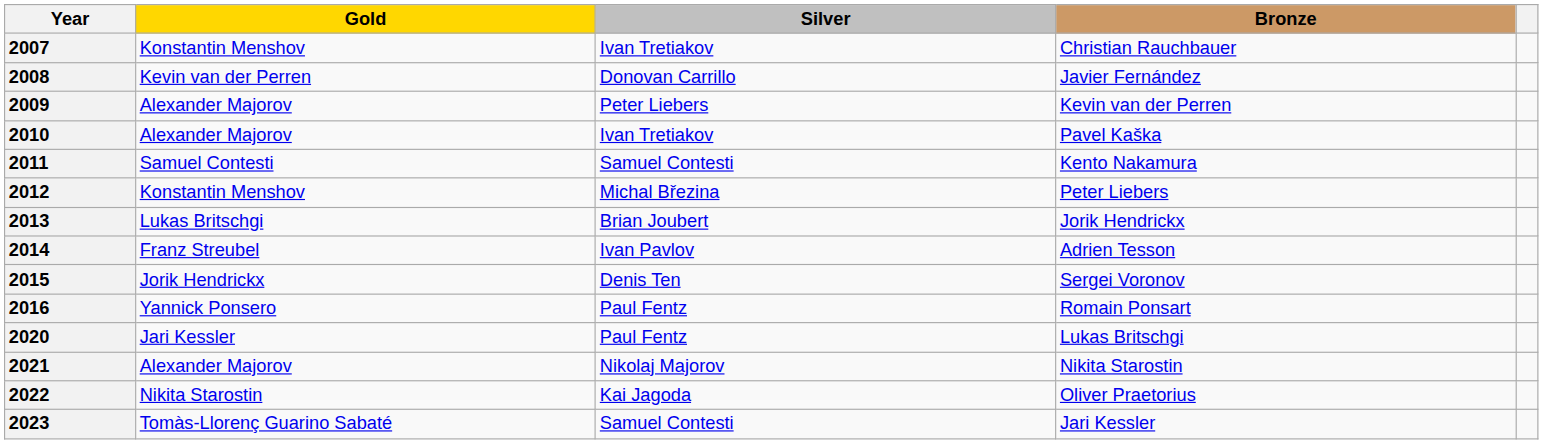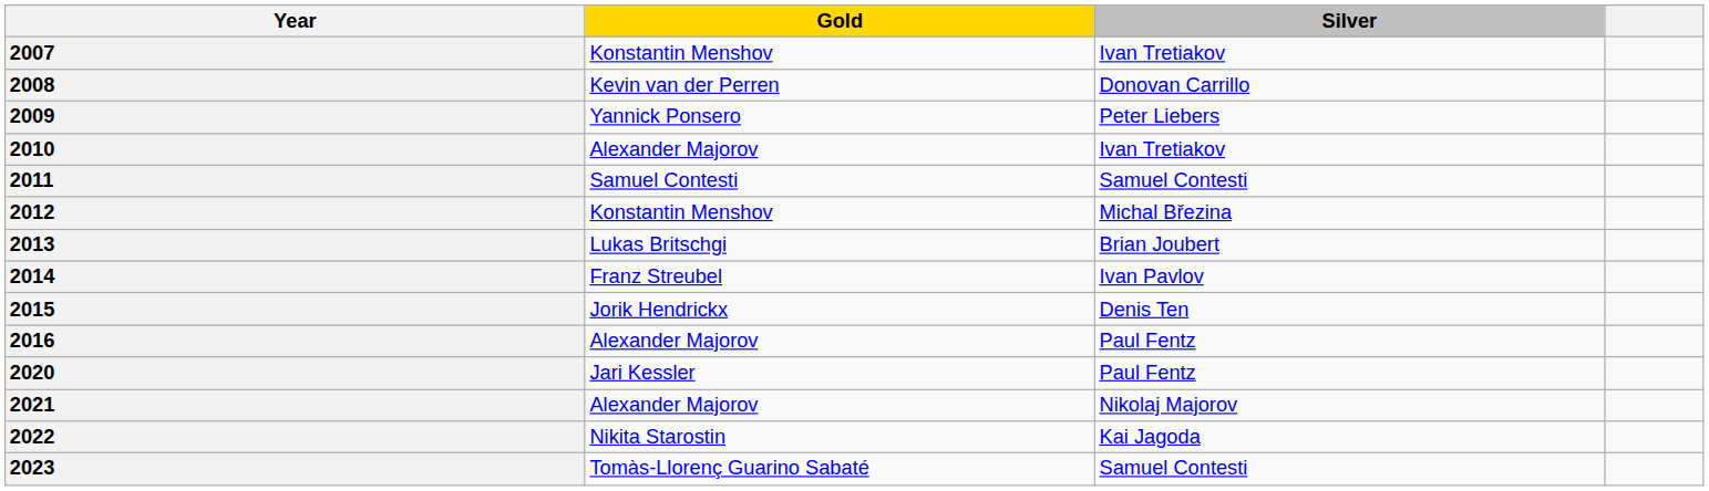 <table class="wikitable unsortable" style="text-align:left; width:85%">
 <tr>
 <th scope="col" style="text-align:center">Year</th>
 <td scope="col" style="text-align:center; width:30%; background:gold"><strong>Gold</strong></td>
 <td scope="col" style="text-align:center; width:30%; background:silver"><strong>Silver</strong></td>
-<td scope="col" style="text-align:center; width:30%; background:#c96"><strong>Bronze</strong></td>
 <th scope="col" style="text-align:center"></th>
 </tr>
 <tr>
 <th scope="row" style="text-align:left">2007</th>
 <td> <a href='#'>Konstantin Menshov</a></td>
 <td> <a href='#'>Ivan Tretiakov</a></td>
-<td> <a href='#'>Christian Rauchbauer</a></td>
 <td></td>
 </tr>
 <tr>
 <th scope="row" style="text-align:left">2008</th>
 <td> <a href='#'>Kevin van der Perren</a></td>
 <td> <a href='#'>Donovan Carrillo</a></td>
-<td> <a href='#'>Javier Fernández</a></td>
 <td></td>
 </tr>
 <tr>
 <th scope="row" style="text-align:left">2009</th>
-<td> <a href='#'>Alexander Majorov</a></td>
+<td> <a href='#'>Yannick Ponsero</a></td>
 <td> <a href='#'>Peter Liebers</a></td>
-<td> <a href='#'>Kevin van der Perren</a></td>
 <td></td>
 </tr>
 <tr>
 <th scope="row" style="text-align:left">2010</th>
 <td> <a href='#'>Alexander Majorov</a></td>
 <td> <a href='#'>Ivan Tretiakov</a></td>
-<td> <a href='#'>Pavel Kaška</a></td>
 <td></td>
 </tr>
 <tr>
 <th scope="row" style="text-align:left">2011</th>
 <td> <a href='#'>Samuel Contesti</a></td>
 <td> <a href='#'>Samuel Contesti</a></td>
-<td> <a href='#'>Kento Nakamura</a></td>
 <td></td>
 </tr>
 <tr>
 <th scope="row" style="text-align:left">2012</th>
 <td> <a href='#'>Konstantin Menshov</a></td>
 <td> <a href='#'>Michal Březina</a></td>
-<td> <a href='#'>Peter Liebers</a></td>
 <td></td>
 </tr>
 <tr>
 <th scope="row" style="text-align:left">2013</th>
 <td> <a href='#'>Lukas Britschgi</a></td>
 <td> <a href='#'>Brian Joubert</a></td>
-<td> <a href='#'>Jorik Hendrickx</a></td>
 <td></td>
 </tr>
 <tr>
 <th scope="row" style="text-align:left">2014</th>
 <td> <a href='#'>Franz Streubel</a></td>
 <td> <a href='#'>Ivan Pavlov</a></td>
-<td> <a href='#'>Adrien Tesson</a></td>
 <td></td>
 </tr>
 <tr>
 <th scope="row" style="text-align:left">2015</th>
 <td> <a href='#'>Jorik Hendrickx</a></td>
 <td> <a href='#'>Denis Ten</a></td>
-<td> <a href='#'>Sergei Voronov</a></td>
 <td></td>
 </tr>
 <tr>
 <th scope="row" style="text-align:left">2016</th>
-<td> <a href='#'>Yannick Ponsero</a></td>
+<td> <a href='#'>Alexander Majorov</a></td>
 <td> <a href='#'>Paul Fentz</a></td>
-<td> <a href='#'>Romain Ponsart</a></td>
 <td></td>
 </tr>
 <tr>
 <th scope="row" style="text-align:left">2020</th>
 <td> <a href='#'>Jari Kessler</a></td>
 <td> <a href='#'>Paul Fentz</a></td>
-<td> <a href='#'>Lukas Britschgi</a></td>
 <td></td>
 </tr>
 <tr>
 <th scope="row" style="text-align:left">2021</th>
 <td> <a href='#'>Alexander Majorov</a></td>
 <td> <a href='#'>Nikolaj Majorov</a></td>
-<td> <a href='#'>Nikita Starostin</a></td>
 <td></td>
 </tr>
 <tr>
 <th scope="row" style="text-align:left">2022</th>
 <td> <a href='#'>Nikita Starostin</a></td>
 <td> <a href='#'>Kai Jagoda</a></td>
-<td> <a href='#'>Oliver Praetorius</a></td>
 <td></td>
 </tr>
 <tr>
 <th scope="row" style="text-align:left">2023</th>
 <td> <a href='#'>Tomàs-Llorenç Guarino Sabaté</a></td>
 <td> <a href='#'>Samuel Contesti</a></td>
-<td> <a href='#'>Jari Kessler</a></td>
 <td></td>
 </tr>
 </table>
